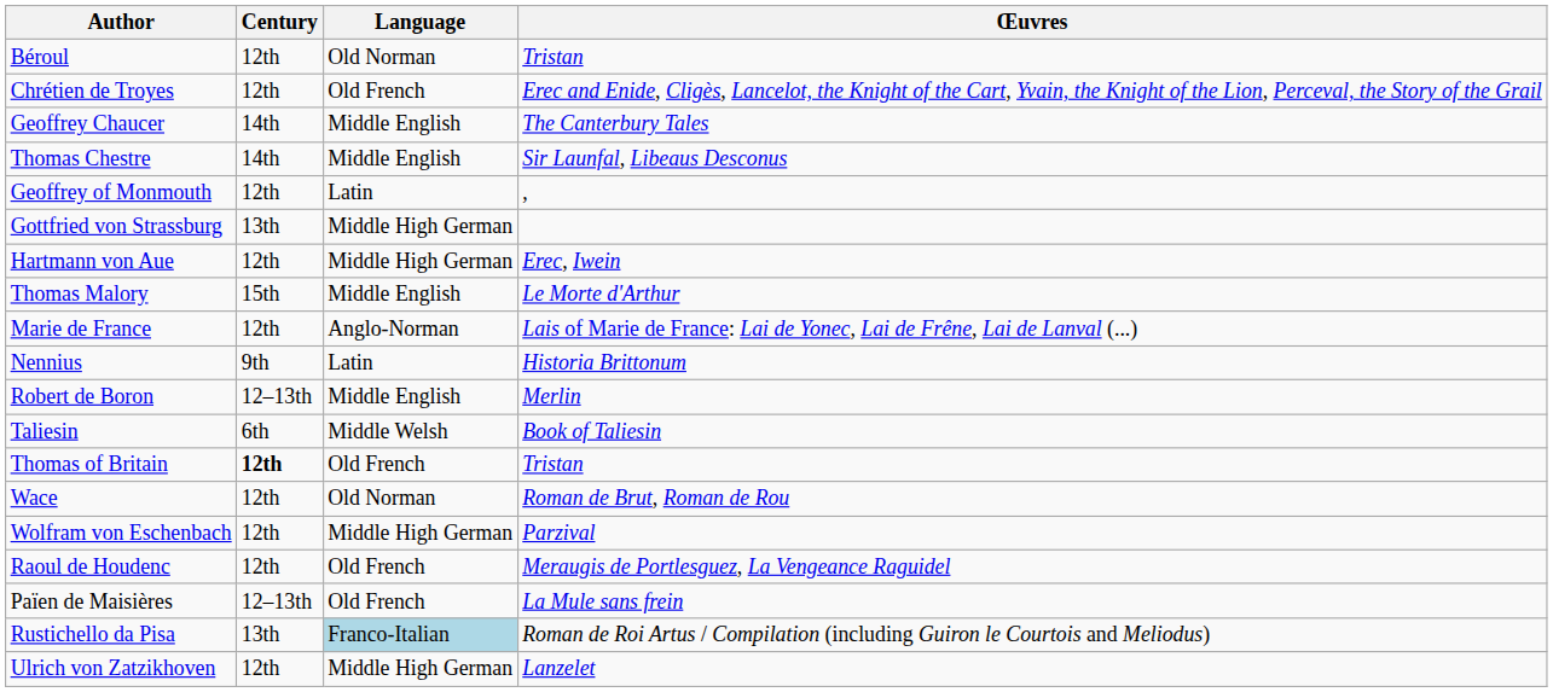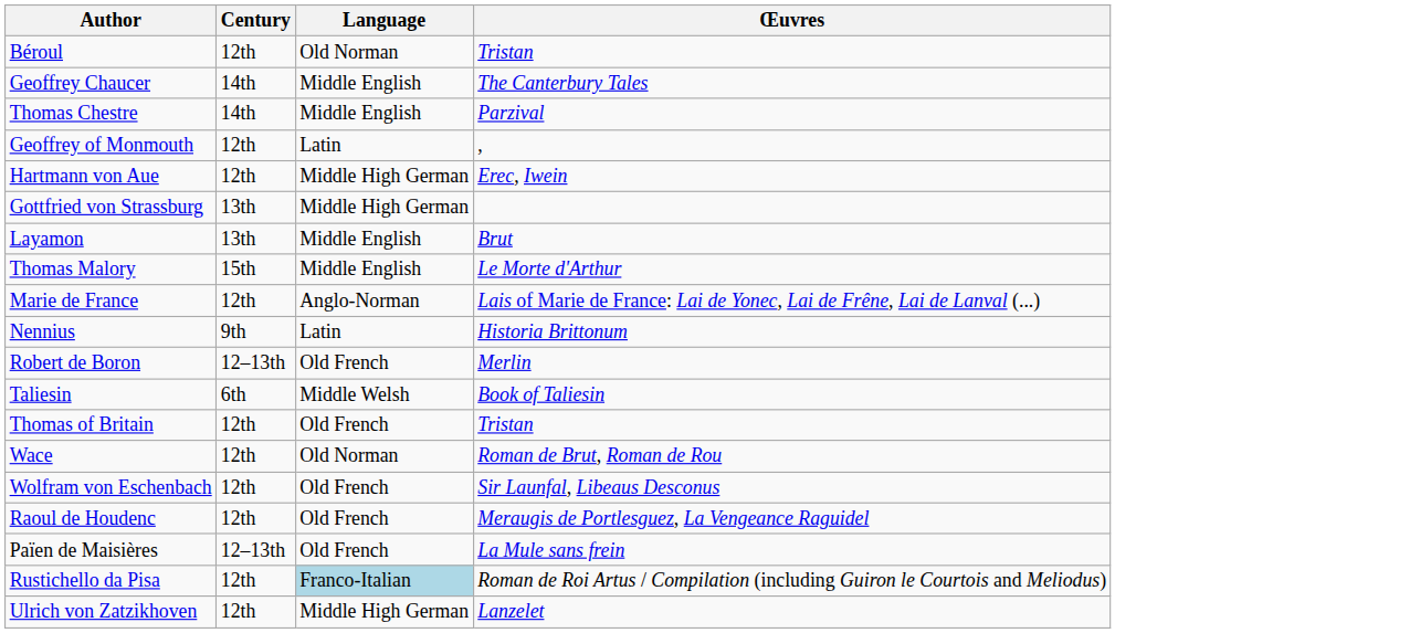 <table class="wikitable sortable">
 <tr>
 <th>Author</th>
 <th>Century</th>
 <th>Language</th>
 <th>Œuvres</th>
 </tr>
 <tr>
 <td><a href='#'>Béroul</a></td>
 <td>12th</td>
 <td>Old Norman</td>
 <td><em><a href='#'>Tristan</a></em></td>
 </tr>
 <tr>
-<td><a href='#'>Chrétien de Troyes</a></td>
-<td>12th</td>
-<td>Old French</td>
-<td><em><a href='#'>Erec and Enide</a></em>, <em><a href='#'>Cligès</a></em>, <em><a href='#'>Lancelot, the Knight of the Cart</a></em>, <em><a href='#'>Yvain, the Knight of the Lion</a></em>, <em><a href='#'>Perceval, the Story of the Grail</a></em></td>
-</tr>
-<tr>
 <td><a href='#'>Geoffrey Chaucer</a></td>
 <td>14th</td>
 <td>Middle English</td>
 <td><em><a href='#'>The Canterbury Tales</a></em></td>
 </tr>
 <tr>
 <td><a href='#'>Thomas Chestre</a></td>
 <td>14th</td>
 <td>Middle English</td>
-<td><em><a href='#'>Sir Launfal</a></em>, <em><a href='#'>Libeaus Desconus</a></em></td>
+<td><em><a href='#'>Parzival</a></em></td>
 </tr>
 <tr>
 <td><a href='#'>Geoffrey of Monmouth</a></td>
 <td>12th</td>
 <td>Latin</td>
 <td>, </td>
 </tr>
 <tr>
+<td><a href='#'>Hartmann von Aue</a></td>
+<td>12th</td>
+<td>Middle High German</td>
+<td><em><a href='#'>Erec</a></em>, <em><a href='#'>Iwein</a></em></td>
+</tr>
+<tr>
 <td><a href='#'>Gottfried von Strassburg</a></td>
 <td>13th</td>
 <td>Middle High German</td>
 <td><em></em></td>
 </tr>
 <tr>
-<td><a href='#'>Hartmann von Aue</a></td>
-<td>12th</td>
-<td>Middle High German</td>
-<td><em><a href='#'>Erec</a></em>, <em><a href='#'>Iwein</a></em></td>
+<td><a href='#'>Layamon</a></td>
+<td>13th</td>
+<td>Middle English</td>
+<td><em><a href='#'>Brut</a></em></td>
 </tr>
 <tr>
 <td><a href='#'>Thomas Malory</a></td>
 <td>15th</td>
 <td>Middle English</td>
 <td><em><a href='#'>Le Morte d'Arthur</a></em></td>
 </tr>
 <tr>
 <td><a href='#'>Marie de France</a></td>
 <td>12th</td>
 <td>Anglo-Norman</td>
 <td><a href='#'><em>Lais</em> of Marie de France</a>: <em><a href='#'>Lai de Yonec</a></em>, <em><a href='#'>Lai de Frêne</a></em>, <em><a href='#'>Lai de Lanval</a></em> (...)</td>
 </tr>
 <tr>
 <td><a href='#'>Nennius</a></td>
 <td>9th</td>
 <td>Latin</td>
 <td><em><a href='#'>Historia Brittonum</a></em></td>
 </tr>
 <tr>
 <td><a href='#'>Robert de Boron</a></td>
 <td>12–13th</td>
-<td>Middle English</td>
+<td>Old French</td>
 <td><em><a href='#'>Merlin</a></em></td>
 </tr>
 <tr>
 <td><a href='#'>Taliesin</a></td>
 <td>6th</td>
 <td>Middle Welsh</td>
 <td><em><a href='#'>Book of Taliesin</a></em></td>
 </tr>
 <tr>
 <td><a href='#'>Thomas of Britain</a></td>
-<td><strong>12th</strong></td>
+<td>12th</td>
 <td>Old French</td>
 <td><em><a href='#'>Tristan</a></em></td>
 </tr>
 <tr>
 <td><a href='#'>Wace</a></td>
 <td>12th</td>
 <td>Old Norman</td>
 <td><em><a href='#'>Roman de Brut</a></em>, <em><a href='#'>Roman de Rou</a></em></td>
 </tr>
 <tr>
 <td><a href='#'>Wolfram von Eschenbach</a></td>
 <td>12th</td>
-<td>Middle High German</td>
-<td><em><a href='#'>Parzival</a></em></td>
+<td>Old French</td>
+<td><em><a href='#'>Sir Launfal</a></em>, <em><a href='#'>Libeaus Desconus</a></em></td>
 </tr>
 <tr>
 <td><a href='#'>Raoul de Houdenc</a></td>
 <td>12th</td>
 <td>Old French</td>
 <td><em><a href='#'>Meraugis de Portlesguez</a></em>, <em><a href='#'>La Vengeance Raguidel</a></em></td>
 </tr>
 <tr>
 <td>Païen de Maisières</td>
 <td>12–13th</td>
 <td>Old French</td>
 <td><em><a href='#'>La Mule sans frein</a></em></td>
 </tr>
 <tr>
 <td><a href='#'>Rustichello da Pisa</a></td>
-<td>13th</td>
+<td>12th</td>
 <td style="background: lightblue;">Franco-Italian</td>
 <td><em>Roman de Roi Artus</em> / <em>Compilation</em> (including <em>Guiron le Courtois</em> and <em>Meliodus</em>)</td>
 </tr>
 <tr>
 <td><a href='#'>Ulrich von Zatzikhoven</a></td>
 <td>12th</td>
 <td>Middle High German</td>
 <td><em><a href='#'>Lanzelet</a></em></td>
 </tr>
 </table>
